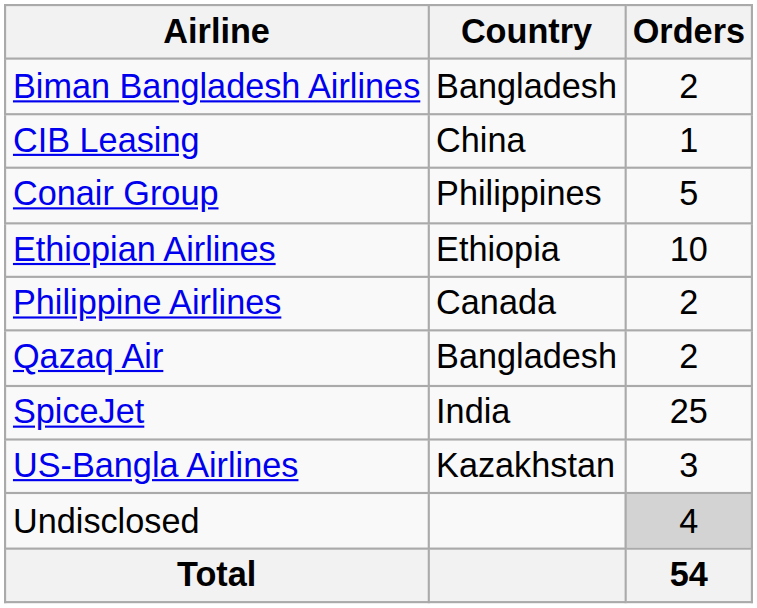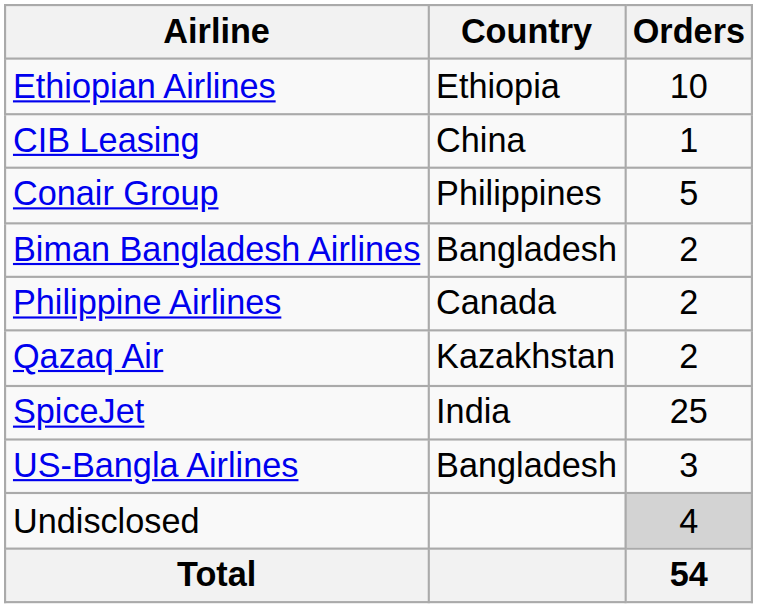 <table class="wikitable sortable">
 <tr>
 <th>Airline</th>
 <th>Country</th>
 <th>Orders</th>
 </tr>
 <tr>
-<td><a href='#'>Biman Bangladesh Airlines</a></td>
-<td>Bangladesh</td>
-<td align=center>2</td>
+<td><a href='#'>Ethiopian Airlines</a></td>
+<td>Ethiopia</td>
+<td align=center>10</td>
 </tr>
 <tr>
 <td><a href='#'>CIB Leasing</a></td>
 <td>China</td>
 <td align=center>1</td>
 </tr>
 <tr>
 <td><a href='#'>Conair Group</a></td>
 <td>Philippines</td>
 <td align=center>5</td>
 </tr>
 <tr>
-<td><a href='#'>Ethiopian Airlines</a></td>
-<td>Ethiopia</td>
-<td align=center>10</td>
+<td><a href='#'>Biman Bangladesh Airlines</a></td>
+<td>Bangladesh</td>
+<td align=center>2</td>
 </tr>
 <tr>
 <td><a href='#'>Philippine Airlines</a></td>
 <td>Canada</td>
 <td align=center>2</td>
 </tr>
 <tr>
 <td><a href='#'>Qazaq Air</a></td>
-<td>Bangladesh</td>
+<td>Kazakhstan</td>
 <td align=center>2</td>
 </tr>
 <tr>
 <td><a href='#'>SpiceJet</a></td>
 <td>India</td>
 <td align=center>25</td>
 </tr>
 <tr>
 <td><a href='#'>US-Bangla Airlines</a></td>
-<td>Kazakhstan</td>
+<td>Bangladesh</td>
 <td align=center>3</td>
 </tr>
 <tr>
 <td>Undisclosed</td>
 <td></td>
 <td align=center style="background: lightgrey;">4</td>
 </tr>
 <tr>
 <th>Total</th>
 <th></th>
 <th align=center>54</th>
 </tr>
 </table>
